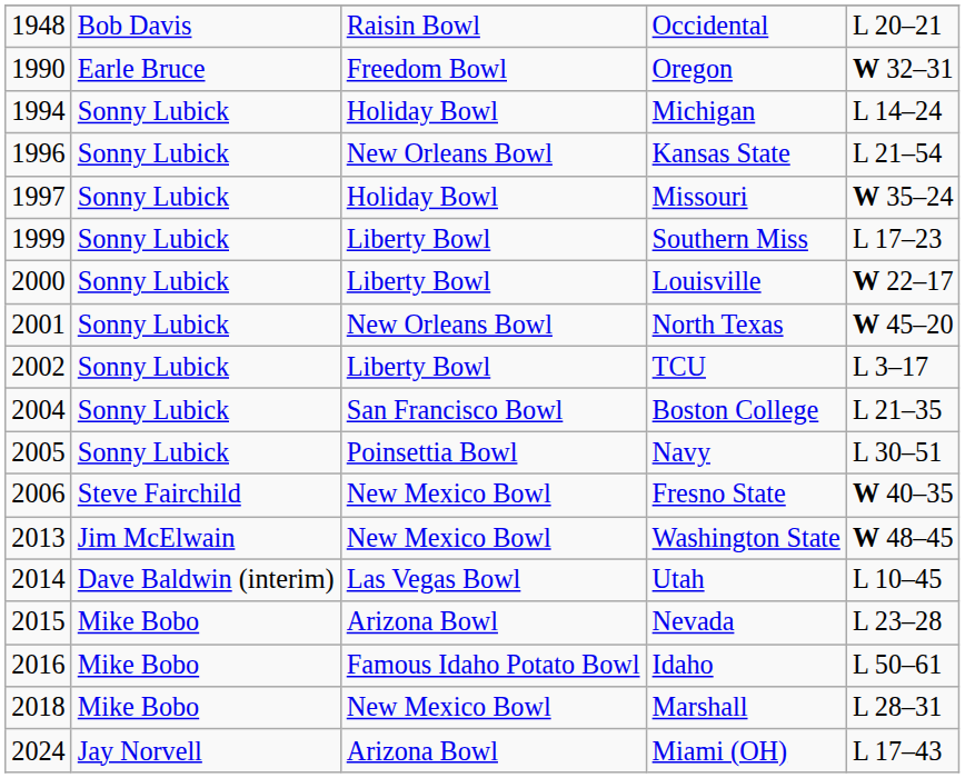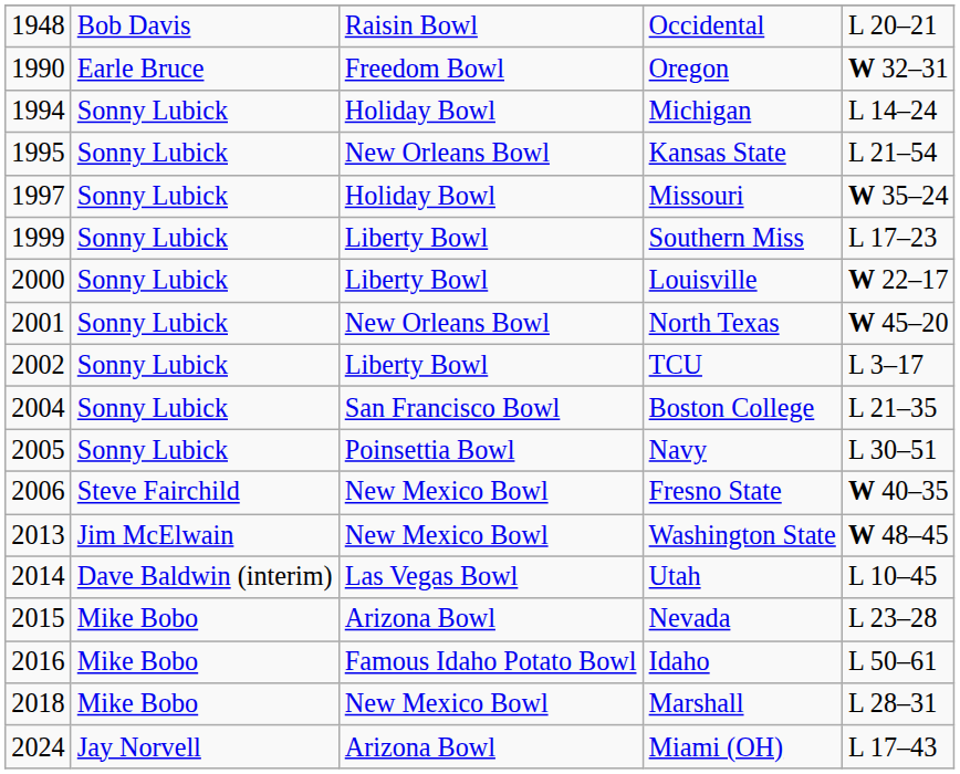 <table class="wikitable">
 <tr>
 </tr>
 <tr>
 <td>1948</td>
 <td><a href='#'>Bob Davis</a></td>
 <td><a href='#'>Raisin Bowl</a></td>
 <td><a href='#'>Occidental</a></td>
 <td>L 20–21</td>
 </tr>
 <tr>
 <td>1990</td>
 <td><a href='#'>Earle Bruce</a></td>
 <td><a href='#'>Freedom Bowl</a></td>
 <td><a href='#'>Oregon</a></td>
 <td><strong>W</strong> 32–31</td>
 </tr>
 <tr>
 <td>1994</td>
 <td><a href='#'>Sonny Lubick</a></td>
 <td><a href='#'>Holiday Bowl</a></td>
 <td><a href='#'>Michigan</a></td>
 <td>L 14–24</td>
 </tr>
 <tr>
-<td>1996</td>
+<td>1995</td>
 <td><a href='#'>Sonny Lubick</a></td>
 <td><a href='#'>New Orleans Bowl</a></td>
 <td><a href='#'>Kansas State</a></td>
 <td>L 21–54</td>
 </tr>
 <tr>
 <td>1997</td>
 <td><a href='#'>Sonny Lubick</a></td>
 <td><a href='#'>Holiday Bowl</a></td>
 <td><a href='#'>Missouri</a></td>
 <td><strong>W</strong> 35–24</td>
 </tr>
 <tr>
 <td>1999</td>
 <td><a href='#'>Sonny Lubick</a></td>
 <td><a href='#'>Liberty Bowl</a></td>
 <td><a href='#'>Southern Miss</a></td>
 <td>L 17–23</td>
 </tr>
 <tr>
 <td>2000</td>
 <td><a href='#'>Sonny Lubick</a></td>
 <td><a href='#'>Liberty Bowl</a></td>
 <td><a href='#'>Louisville</a></td>
 <td><strong>W</strong> 22–17</td>
 </tr>
 <tr>
 <td>2001</td>
 <td><a href='#'>Sonny Lubick</a></td>
 <td><a href='#'>New Orleans Bowl</a></td>
 <td><a href='#'>North Texas</a></td>
 <td><strong>W</strong> 45–20</td>
 </tr>
 <tr>
 <td>2002</td>
 <td><a href='#'>Sonny Lubick</a></td>
 <td><a href='#'>Liberty Bowl</a></td>
 <td><a href='#'>TCU</a></td>
 <td>L 3–17</td>
 </tr>
 <tr>
 <td>2004</td>
 <td><a href='#'>Sonny Lubick</a></td>
 <td><a href='#'>San Francisco Bowl</a></td>
 <td><a href='#'>Boston College</a></td>
 <td>L 21–35</td>
 </tr>
 <tr>
 <td>2005</td>
 <td><a href='#'>Sonny Lubick</a></td>
 <td><a href='#'>Poinsettia Bowl</a></td>
 <td><a href='#'>Navy</a></td>
 <td>L 30–51</td>
 </tr>
 <tr>
 <td>2006</td>
 <td><a href='#'>Steve Fairchild</a></td>
 <td><a href='#'>New Mexico Bowl</a></td>
 <td><a href='#'>Fresno State</a></td>
 <td><strong>W</strong> 40–35</td>
 </tr>
 <tr>
 <td>2013</td>
 <td><a href='#'>Jim McElwain</a></td>
 <td><a href='#'>New Mexico Bowl</a></td>
 <td><a href='#'>Washington State</a></td>
 <td><strong>W</strong> 48–45</td>
 </tr>
 <tr>
 <td>2014</td>
 <td><a href='#'>Dave Baldwin</a> (interim)</td>
 <td><a href='#'>Las Vegas Bowl</a></td>
 <td><a href='#'>Utah</a></td>
 <td>L 10–45</td>
 </tr>
 <tr>
 <td>2015</td>
 <td><a href='#'>Mike Bobo</a></td>
 <td><a href='#'>Arizona Bowl</a></td>
 <td><a href='#'>Nevada</a></td>
 <td>L 23–28</td>
 </tr>
 <tr>
 <td>2016</td>
 <td><a href='#'>Mike Bobo</a></td>
 <td><a href='#'>Famous Idaho Potato Bowl</a></td>
 <td><a href='#'>Idaho</a></td>
 <td>L 50–61</td>
 </tr>
 <tr>
 <td>2018</td>
 <td><a href='#'>Mike Bobo</a></td>
 <td><a href='#'>New Mexico Bowl</a></td>
 <td><a href='#'>Marshall</a></td>
 <td>L 28–31</td>
 </tr>
 <tr>
 <td>2024</td>
 <td><a href='#'>Jay Norvell</a></td>
 <td><a href='#'>Arizona Bowl</a></td>
 <td><a href='#'>Miami (OH)</a></td>
 <td>L 17–43</td>
 </tr>
 </table>
